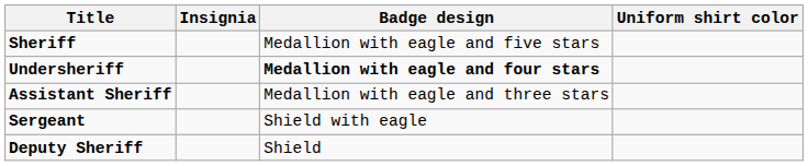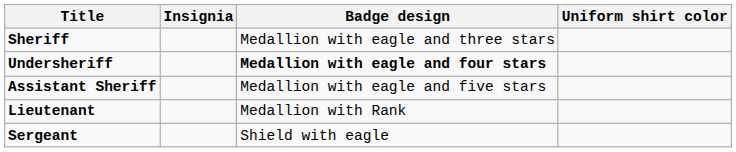 <table border="1" cellspacing="0" cellpadding="5" style="border-collapse:collapse;" class="wikitable">
 <tr>
 <th>Title</th>
 <th>Insignia</th>
 <th>Badge design</th>
 <th>Uniform shirt color</th>
 </tr>
 <tr>
 <td><strong>Sheriff</strong></td>
 <td></td>
-<td>Medallion with eagle and five stars</td>
+<td>Medallion with eagle and three stars</td>
 <td></td>
 </tr>
 <tr>
 <td><strong>Undersheriff</strong></td>
 <td></td>
 <td><strong>Medallion with eagle and four stars</strong></td>
 <td></td>
 </tr>
 <tr>
 <td><strong>Assistant Sheriff</strong></td>
 <td></td>
-<td>Medallion with eagle and three stars</td>
+<td>Medallion with eagle and five stars</td>
+<td></td>
+</tr>
+<tr>
+<td><strong>Lieutenant</strong></td>
+<td></td>
+<td>Medallion with Rank</td>
 <td></td>
 </tr>
 <tr>
 <td><strong>Sergeant</strong></td>
 <td></td>
 <td>Shield with eagle</td>
 <td></td>
 </tr>
-<tr>
-<td><strong>Deputy Sheriff</strong></td>
-<td></td>
-<td>Shield</td>
-<td></td>
-</tr>
 </table>
